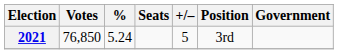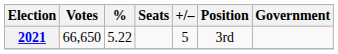 <table class="wikitable" style="text-align: center;">
 <tr>
 <th>Election</th>
 <th>Votes</th>
 <th>%</th>
 <th>Seats</th>
 <th>+/–</th>
 <th>Position</th>
 <th>Government</th>
 </tr>
 <tr>
 <th rowspan="1"><a href='#'>2021</a></th>
-<td rowspan="1">76,850</td>
-<td rowspan="1">5.24</td>
+<td rowspan="1">66,650</td>
+<td rowspan="1">5.22</td>
 <td rowspan="1"></td>
 <td rowspan="1"> 5</td>
 <td rowspan="1"> 3rd</td>
 <td></td>
 </tr>
 <tr>
 </tr>
 </table>
